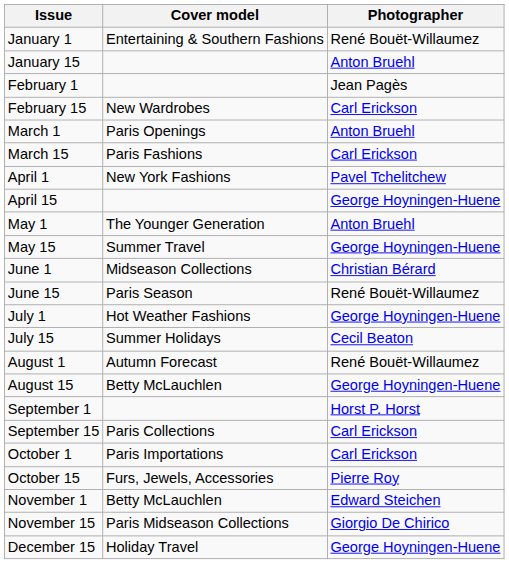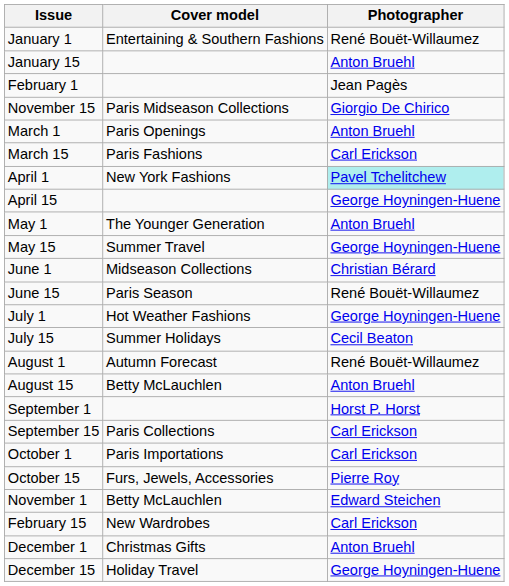 <table class="sortable wikitable">
 <tr>
 <th>Issue</th>
 <th>Cover model</th>
 <th>Photographer</th>
 </tr>
 <tr>
 <td>January 1</td>
 <td>Entertaining & Southern Fashions</td>
 <td>René Bouët-Willaumez</td>
 </tr>
 <tr>
 <td>January 15</td>
 <td></td>
 <td><a href='#'>Anton Bruehl</a></td>
 </tr>
 <tr>
 <td>February 1</td>
 <td></td>
 <td>Jean Pagès</td>
 </tr>
 <tr>
-<td>February 15</td>
-<td>New Wardrobes</td>
-<td><a href='#'>Carl Erickson</a></td>
+<td>November 15</td>
+<td>Paris Midseason Collections</td>
+<td><a href='#'>Giorgio De Chirico</a></td>
 </tr>
 <tr>
 <td>March 1</td>
 <td>Paris Openings</td>
 <td><a href='#'>Anton Bruehl</a></td>
 </tr>
 <tr>
 <td>March 15</td>
 <td>Paris Fashions</td>
 <td><a href='#'>Carl Erickson</a></td>
 </tr>
 <tr>
 <td>April 1</td>
 <td>New York Fashions</td>
-<td><a href='#'>Pavel Tchelitchew</a></td>
+<td style="background: paleturquoise;"><a href='#'>Pavel Tchelitchew</a></td>
 </tr>
 <tr>
 <td>April 15</td>
 <td></td>
 <td><a href='#'>George Hoyningen-Huene</a></td>
 </tr>
 <tr>
 <td>May 1</td>
 <td>The Younger Generation</td>
 <td><a href='#'>Anton Bruehl</a></td>
 </tr>
 <tr>
 <td>May 15</td>
 <td>Summer Travel</td>
 <td><a href='#'>George Hoyningen-Huene</a></td>
 </tr>
 <tr>
 <td>June 1</td>
 <td>Midseason Collections</td>
 <td><a href='#'>Christian Bérard</a></td>
 </tr>
 <tr>
 <td>June 15</td>
 <td>Paris Season</td>
 <td>René Bouët-Willaumez</td>
 </tr>
 <tr>
 <td>July 1</td>
 <td>Hot Weather Fashions</td>
 <td><a href='#'>George Hoyningen-Huene</a></td>
 </tr>
 <tr>
 <td>July 15</td>
 <td>Summer Holidays</td>
 <td><a href='#'>Cecil Beaton</a></td>
 </tr>
 <tr>
 <td>August 1</td>
 <td>Autumn Forecast</td>
 <td>René Bouët-Willaumez</td>
 </tr>
 <tr>
 <td>August 15</td>
 <td>Betty McLauchlen</td>
-<td><a href='#'>George Hoyningen-Huene</a></td>
+<td><a href='#'>Anton Bruehl</a></td>
 </tr>
 <tr>
 <td>September 1</td>
 <td></td>
 <td><a href='#'>Horst P. Horst</a></td>
 </tr>
 <tr>
 <td>September 15</td>
 <td>Paris Collections</td>
 <td><a href='#'>Carl Erickson</a></td>
 </tr>
 <tr>
 <td>October 1</td>
 <td>Paris Importations</td>
 <td><a href='#'>Carl Erickson</a></td>
 </tr>
 <tr>
 <td>October 15</td>
 <td>Furs, Jewels, Accessories</td>
 <td><a href='#'>Pierre Roy</a></td>
 </tr>
 <tr>
 <td>November 1</td>
 <td>Betty McLauchlen</td>
 <td><a href='#'>Edward Steichen</a></td>
 </tr>
 <tr>
-<td>November 15</td>
-<td>Paris Midseason Collections</td>
-<td><a href='#'>Giorgio De Chirico</a></td>
+<td>February 15</td>
+<td>New Wardrobes</td>
+<td><a href='#'>Carl Erickson</a></td>
+</tr>
+<tr>
+<td>December 1</td>
+<td>Christmas Gifts</td>
+<td><a href='#'>Anton Bruehl</a></td>
 </tr>
 <tr>
 <td>December 15</td>
 <td>Holiday Travel</td>
 <td><a href='#'>George Hoyningen-Huene</a></td>
 </tr>
 </table>
